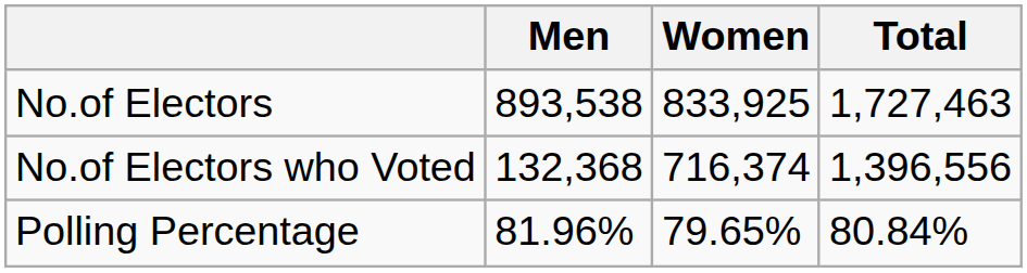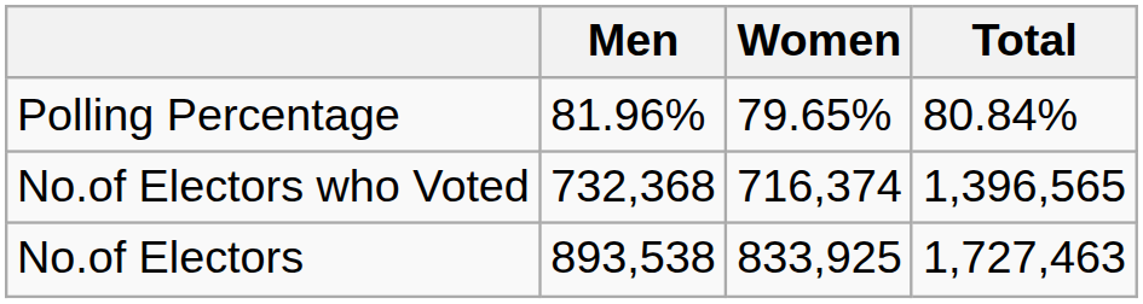 <table class="wikitable">
 <tr>
 <th></th>
 <th>Men</th>
 <th>Women</th>
 <th>Total</th>
 </tr>
 <tr>
+<td>Polling Percentage</td>
+<td>81.96%</td>
+<td>79.65%</td>
+<td>80.84%</td>
+</tr>
+<tr>
+<td>No.of Electors who Voted</td>
+<td>732,368</td>
+<td>716,374</td>
+<td>1,396,565</td>
+</tr>
+<tr>
 <td>No.of Electors</td>
 <td>893,538</td>
 <td>833,925</td>
 <td>1,727,463</td>
 </tr>
-<tr>
-<td>No.of Electors who Voted</td>
-<td>132,368</td>
-<td>716,374</td>
-<td>1,396,556</td>
-</tr>
-<tr>
-<td>Polling Percentage</td>
-<td>81.96%</td>
-<td>79.65%</td>
-<td>80.84%</td>
-</tr>
 </table>
